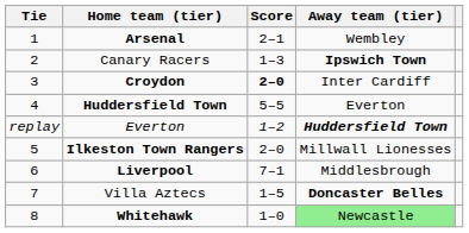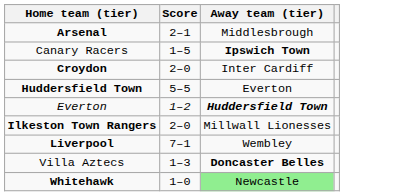 <table class="wikitable" style="text-align:center; font-size:85%">
 <tr>
-<th>Tie</th>
 <th>Home team (tier)</th>
 <th>Score</th>
 <th>Away team (tier)</th>
 <th></th>
 </tr>
 <tr>
-<td align="center">1</td>
 <td><strong>Arsenal</strong></td>
 <td align="center">2–1</td>
-<td>Wembley</td>
+<td>Middlesbrough</td>
 <td></td>
 </tr>
 <tr>
-<td align="center">2</td>
 <td>Canary Racers</td>
-<td align="center">1–3</td>
+<td align="center">1–5</td>
 <td><strong>Ipswich Town</strong></td>
 <td></td>
 </tr>
 <tr>
-<td align="center">3</td>
 <td><strong>Croydon</strong></td>
-<td align="center"><strong>2–0</strong></td>
+<td align="center">2–0</td>
 <td>Inter Cardiff</td>
 <td></td>
 </tr>
 <tr>
-<td align="center">4</td>
 <td><strong>Huddersfield Town</strong></td>
 <td align="center">5–5</td>
 <td>Everton</td>
 <td></td>
 </tr>
 <tr>
-<td align="center"><em>replay</em></td>
 <td><em>Everton</em></td>
 <td align="center"><em>1–2</em></td>
 <td><strong><em>Huddersfield Town</em></strong></td>
 <td></td>
 </tr>
 <tr>
-<td align="center">5</td>
 <td><strong>Ilkeston Town Rangers</strong></td>
 <td align="center">2–0</td>
 <td>Millwall Lionesses</td>
 <td></td>
 </tr>
 <tr>
-<td align="center">6</td>
 <td><strong>Liverpool</strong></td>
 <td align="center">7–1</td>
-<td>Middlesbrough</td>
+<td>Wembley</td>
 <td></td>
 </tr>
 <tr>
-<td align="center">7</td>
 <td>Villa Aztecs</td>
-<td align="center">1–5</td>
+<td align="center">1–3</td>
 <td><strong>Doncaster Belles</strong></td>
 <td></td>
 </tr>
 <tr>
-<td align="center">8</td>
 <td><strong>Whitehawk</strong></td>
 <td align="center">1–0</td>
 <td style="background: lightgreen;">Newcastle</td>
 <td></td>
 </tr>
 </table>
